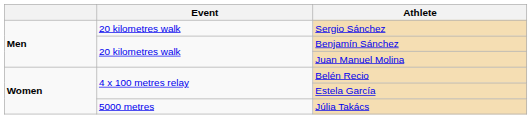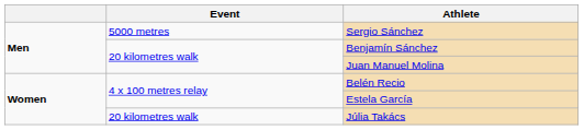 <table class=wikitable style="font-size:90%" width=60%>
 <tr>
 <th></th>
 <th>Event</th>
 <th>Athlete</th>
 </tr>
 <tr>
 <td rowspan=3><strong>Men</strong></td>
-<td><a href='#'>20 kilometres walk</a></td>
+<td><a href='#'>5000 metres</a></td>
 <td bgcolor="wheat"><a href='#'>Sergio Sánchez</a></td>
 </tr>
 <tr>
 <td rowspan=2><a href='#'>20 kilometres walk</a></td>
 <td bgcolor="wheat"><a href='#'>Benjamín Sánchez</a></td>
 </tr>
 <tr>
 <td bgcolor="wheat"><a href='#'>Juan Manuel Molina</a></td>
 </tr>
 <tr>
 <td rowspan=3><strong>Women</strong></td>
 <td rowspan=2><a href='#'>4 x 100 metres relay</a></td>
 <td bgcolor="wheat"><a href='#'>Belén Recio</a></td>
 </tr>
 <tr>
 <td bgcolor="wheat"><a href='#'>Estela García</a></td>
 </tr>
 <tr>
-<td><a href='#'>5000 metres</a></td>
+<td><a href='#'>20 kilometres walk</a></td>
 <td bgcolor="wheat"><a href='#'>Júlia Takács</a></td>
 </tr>
 </table>
